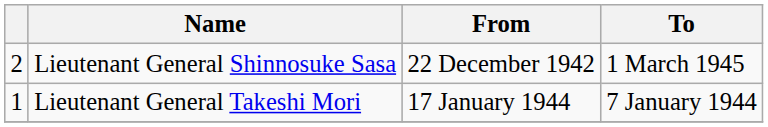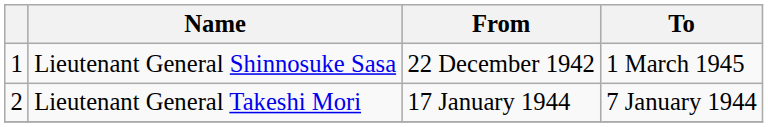 <table class=wikitable>
 <tr>
 <th></th>
 <th>Name</th>
 <th>From</th>
 <th>To</th>
 </tr>
 <tr>
-<td>2</td>
+<td>1</td>
 <td>Lieutenant General <a href='#'>Shinnosuke Sasa</a></td>
 <td>22 December 1942</td>
 <td>1 March 1945</td>
 </tr>
 <tr>
-<td>1</td>
+<td>2</td>
 <td>Lieutenant General <a href='#'>Takeshi Mori</a></td>
 <td>17 January 1944</td>
 <td>7 January 1944</td>
 </tr>
 <tr>
 </tr>
 </table>
